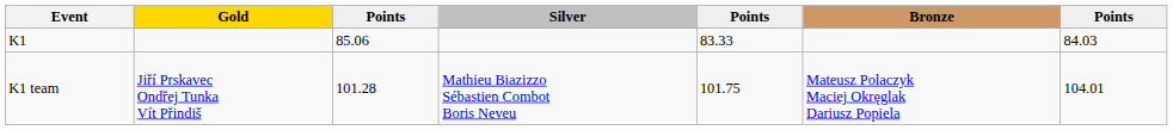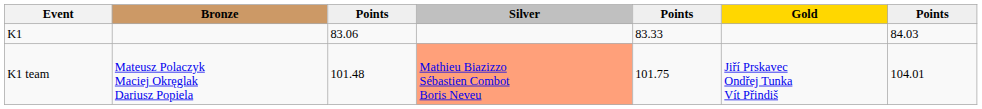 <table class="wikitable" width="100%">
 <tr>
 <th>Event</th>
-<td align="center" bgcolor="gold"><strong>Gold</strong></td>
+<td align="center" bgcolor="CC9966"><strong>Bronze</strong></td>
 <td align="center" bgcolor="EFEFEF"><strong>Points</strong></td>
 <td align="center" bgcolor="silver"><strong>Silver</strong></td>
 <td align="center" bgcolor="EFEFEF"><strong>Points</strong></td>
-<td align="center" bgcolor="CC9966"><strong>Bronze</strong></td>
+<td align="center" bgcolor="gold"><strong>Gold</strong></td>
 <td align="center" bgcolor="EFEFEF"><strong>Points</strong></td>
 </tr>
 <tr>
 <td>K1</td>
 <td></td>
-<td>85.06</td>
+<td>83.06</td>
 <td></td>
 <td>83.33</td>
 <td></td>
 <td>84.03</td>
 </tr>
 <tr>
 <td>K1 team</td>
+<td><br><a href='#'>Mateusz Polaczyk</a><br><a href='#'>Maciej Okręglak</a><br><a href='#'>Dariusz Popiela</a></td>
+<td>101.48</td>
+<td style="background: lightsalmon;"><br><a href='#'>Mathieu Biazizzo</a><br><a href='#'>Sébastien Combot</a><br><a href='#'>Boris Neveu</a></td>
+<td>101.75</td>
 <td><br><a href='#'>Jiří Prskavec</a><br><a href='#'>Ondřej Tunka</a><br><a href='#'>Vít Přindiš</a></td>
-<td>101.28</td>
-<td><br><a href='#'>Mathieu Biazizzo</a><br><a href='#'>Sébastien Combot</a><br><a href='#'>Boris Neveu</a></td>
-<td>101.75</td>
-<td><br><a href='#'>Mateusz Polaczyk</a><br><a href='#'>Maciej Okręglak</a><br><a href='#'>Dariusz Popiela</a></td>
 <td>104.01</td>
 </tr>
 </table>
